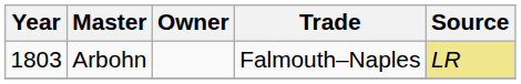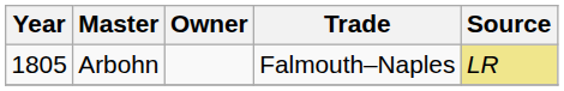 <table class=" wikitable">
 <tr>
 <th>Year</th>
 <th>Master</th>
 <th>Owner</th>
 <th>Trade</th>
 <th>Source</th>
 </tr>
 <tr>
-<td>1803</td>
+<td>1805</td>
 <td>Arbohn</td>
 <td></td>
 <td>Falmouth–Naples</td>
 <td style="background: khaki;"><em>LR</em></td>
 </tr>
 <tr>
 </tr>
 </table>
